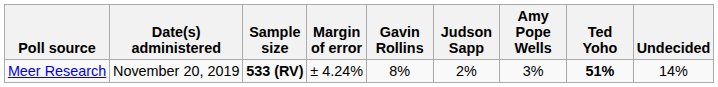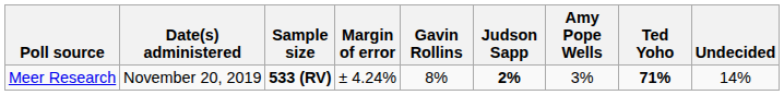 <table class="wikitable" style="font-size:90%;text-align:center;">
 <tr valign=bottom>
 <th>Poll source</th>
 <th>Date(s)<br>administered</th>
 <th>Sample<br>size</th>
 <th>Margin<br>of error</th>
 <th style="width:60px;">Gavin<br>Rollins</th>
 <th style="width:60px;">Judson<br>Sapp</th>
 <th style="width:60px;">Amy<br>Pope Wells</th>
 <th style="width:60px;">Ted<br>Yoho</th>
 <th>Undecided</th>
 </tr>
 <tr>
 <td style="text-align:left;"><a href='#'>Meer Research</a></td>
 <td>November 20, 2019</td>
 <td><strong>533 (RV)</strong></td>
 <td>± 4.24%</td>
 <td>8%</td>
-<td>2%</td>
+<td><strong>2%</strong></td>
 <td>3%</td>
-<td><strong>51%</strong></td>
+<td><strong>71%</strong></td>
 <td>14%</td>
 </tr>
 </table>
